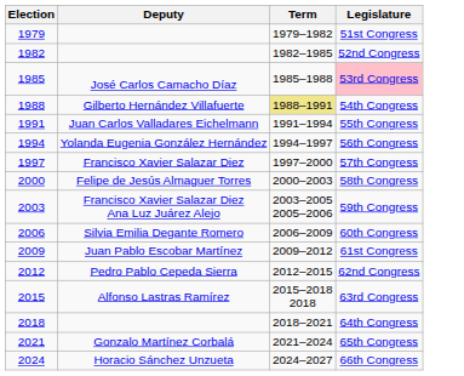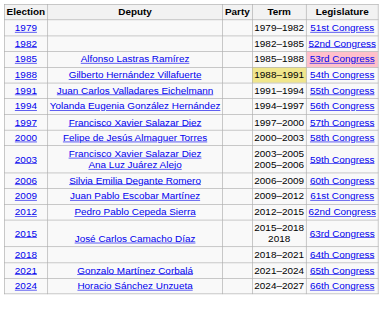 <table class="wikitable sortable" style="text-align: center">
 <tr>
 <th>Election</th>
 <th class="unsortable">Deputy</th>
+<th class="unsortable">Party</th>
 <th class="unsortable">Term</th>
 <th class="unsortable">Legislature</th>
 </tr>
 <tr>
 <td><a href='#'>1979</a></td>
+<td></td>
 <td></td>
 <td>1979–1982</td>
 <td><a href='#'>51st Congress</a></td>
 </tr>
 <tr>
 <td><a href='#'>1982</a></td>
 <td></td>
+<td></td>
 <td>1982–1985</td>
 <td><a href='#'>52nd Congress</a></td>
 </tr>
 <tr>
 <td><a href='#'>1985</a></td>
-<td><br><a href='#'>José Carlos Camacho Díaz</a></td>
+<td><a href='#'>Alfonso Lastras Ramírez</a></td>
+<td></td>
 <td>1985–1988</td>
 <td style="background: pink;"><a href='#'>53rd Congress</a></td>
 </tr>
 <tr>
 <td><a href='#'>1988</a></td>
 <td><a href='#'>Gilberto Hernández Villafuerte</a></td>
+<td></td>
 <td style="background: khaki;">1988–1991</td>
 <td><a href='#'>54th Congress</a></td>
 </tr>
 <tr>
 <td><a href='#'>1991</a></td>
 <td><a href='#'>Juan Carlos Valladares Eichelmann</a></td>
+<td></td>
 <td>1991–1994</td>
 <td><a href='#'>55th Congress</a></td>
 </tr>
 <tr>
 <td><a href='#'>1994</a></td>
 <td><a href='#'>Yolanda Eugenia González Hernández</a></td>
+<td></td>
 <td>1994–1997</td>
 <td><a href='#'>56th Congress</a></td>
 </tr>
 <tr>
 <td><a href='#'>1997</a></td>
 <td><a href='#'>Francisco Xavier Salazar Diez</a></td>
+<td></td>
 <td>1997–2000</td>
 <td><a href='#'>57th Congress</a></td>
 </tr>
 <tr>
 <td><a href='#'>2000</a></td>
 <td><a href='#'>Felipe de Jesús Almaguer Torres</a></td>
+<td></td>
 <td>2000–2003</td>
 <td><a href='#'>58th Congress</a></td>
 </tr>
 <tr>
 <td><a href='#'>2003</a></td>
 <td><a href='#'>Francisco Xavier Salazar Diez</a><br><a href='#'>Ana Luz Juárez Alejo</a></td>
+<td></td>
 <td>2003–2005<br>2005–2006</td>
 <td><a href='#'>59th Congress</a></td>
 </tr>
 <tr>
 <td><a href='#'>2006</a></td>
 <td><a href='#'>Silvia Emilia Degante Romero</a></td>
+<td></td>
 <td>2006–2009</td>
 <td><a href='#'>60th Congress</a></td>
 </tr>
 <tr>
 <td><a href='#'>2009</a></td>
 <td><a href='#'>Juan Pablo Escobar Martínez</a></td>
+<td></td>
 <td>2009–2012</td>
 <td><a href='#'>61st Congress</a></td>
 </tr>
 <tr>
 <td><a href='#'>2012</a></td>
 <td><a href='#'>Pedro Pablo Cepeda Sierra</a></td>
+<td></td>
 <td>2012–2015</td>
 <td><a href='#'>62nd Congress</a></td>
 </tr>
 <tr>
 <td><a href='#'>2015</a></td>
-<td><a href='#'>Alfonso Lastras Ramírez</a></td>
+<td><br><a href='#'>José Carlos Camacho Díaz</a></td>
+<td></td>
 <td>2015–2018<br>2018</td>
 <td><a href='#'>63rd Congress</a></td>
 </tr>
 <tr>
 <td><a href='#'>2018</a></td>
+<td></td>
 <td></td>
 <td>2018–2021</td>
 <td><a href='#'>64th Congress</a></td>
 </tr>
 <tr>
 <td><a href='#'>2021</a></td>
 <td><a href='#'>Gonzalo Martínez Corbalá</a></td>
+<td></td>
 <td>2021–2024</td>
 <td><a href='#'>65th Congress</a></td>
 </tr>
 <tr>
 <td><a href='#'>2024</a></td>
 <td><a href='#'>Horacio Sánchez Unzueta</a></td>
+<td></td>
 <td>2024–2027</td>
 <td><a href='#'>66th Congress</a></td>
 </tr>
 </table>
